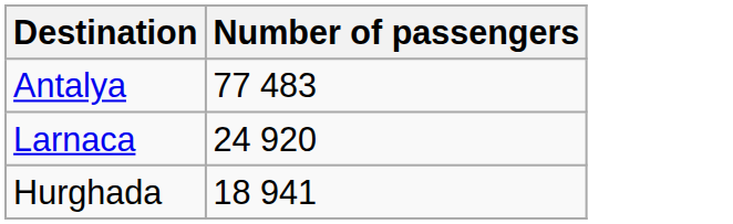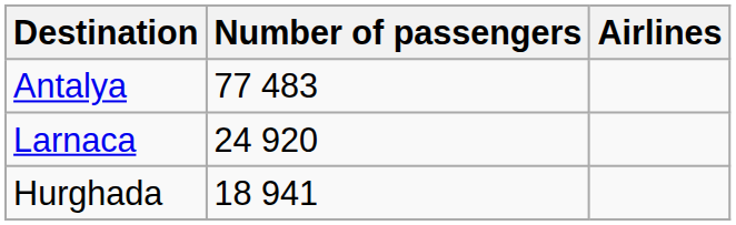 <table class="wikitable sortable" style="font-size: 95%">
 <tr>
 <th>Destination</th>
 <th>Number of passengers</th>
+<th>Airlines</th>
 </tr>
 <tr>
 <td> <a href='#'>Antalya</a></td>
 <td>77 483</td>
+<td></td>
 </tr>
 <tr>
 <td> <a href='#'>Larnaca</a></td>
 <td>24 920</td>
+<td></td>
 </tr>
 <tr>
 <td> Hurghada</td>
 <td>18 941</td>
+<td></td>
 </tr>
 </table>
